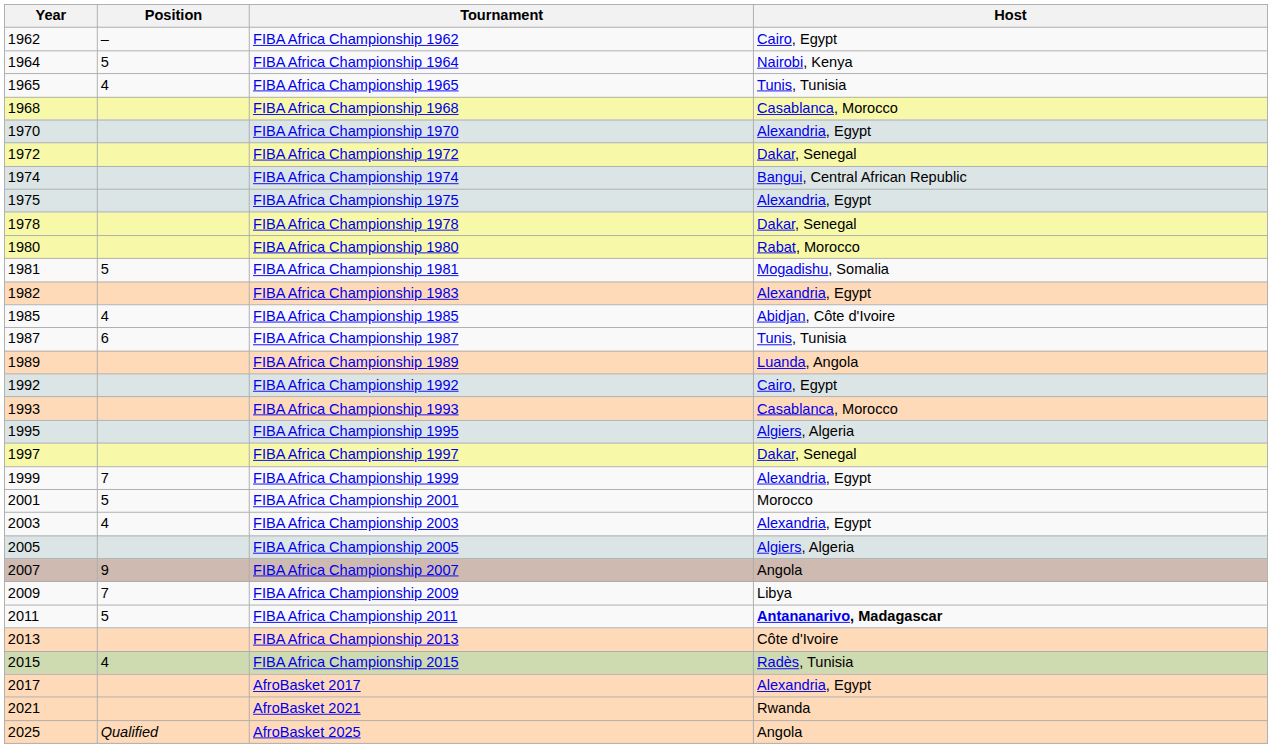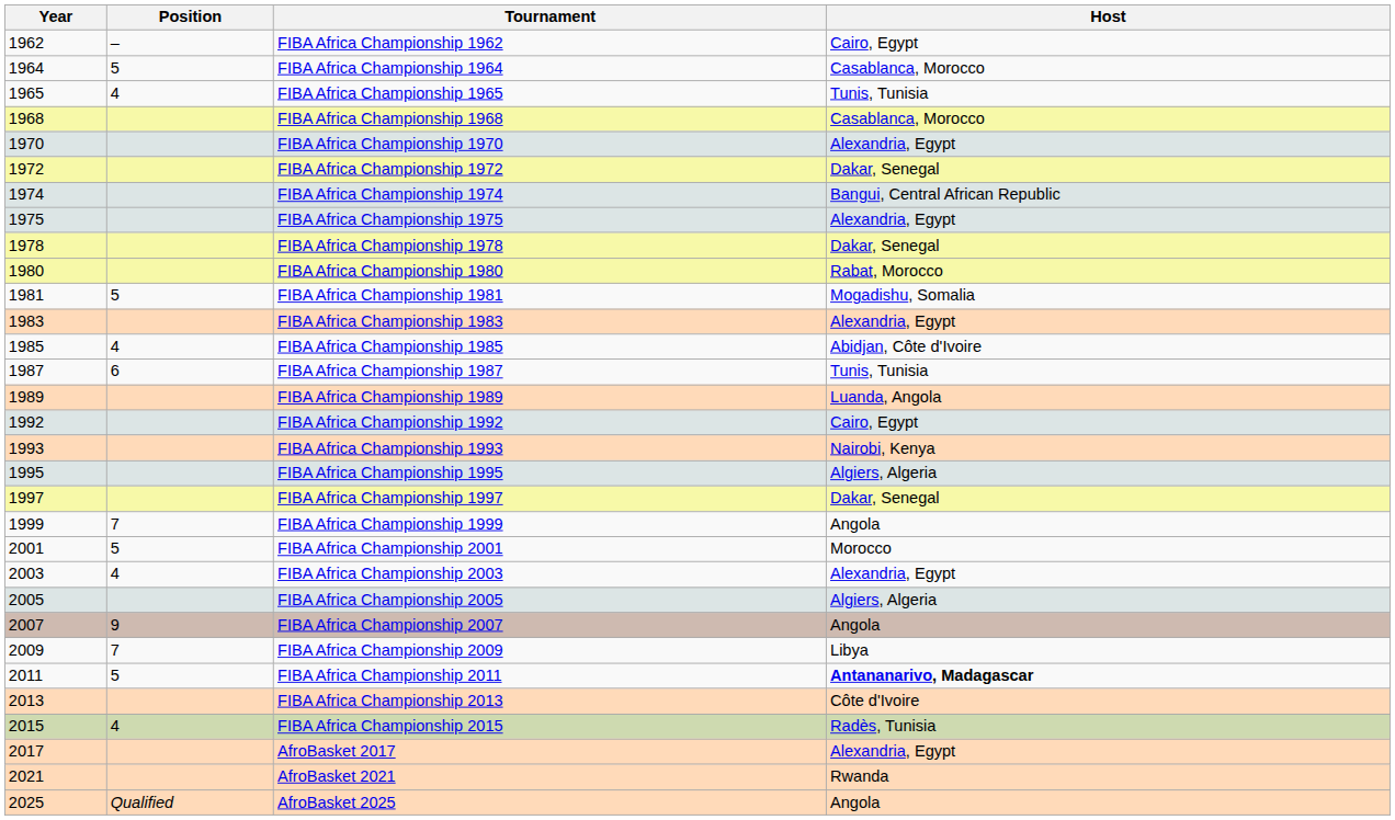 <table class="wikitable" width=70%>
 <tr>
 <th>Year</th>
 <th>Position</th>
 <th>Tournament</th>
 <th>Host</th>
 </tr>
 <tr valign="top" bgcolor=>
 <td>1962</td>
 <td>–</td>
 <td><a href='#'>FIBA Africa Championship 1962</a></td>
 <td><a href='#'>Cairo</a>, Egypt</td>
 </tr>
 <tr valign="top" bgcolor=>
 <td>1964</td>
 <td>5</td>
 <td><a href='#'>FIBA Africa Championship 1964</a></td>
-<td><a href='#'>Nairobi</a>, Kenya</td>
+<td><a href='#'>Casablanca</a>, Morocco</td>
 </tr>
 <tr valign="top" bgcolor=>
 <td>1965</td>
 <td>4</td>
 <td><a href='#'>FIBA Africa Championship 1965</a></td>
 <td><a href='#'>Tunis</a>, Tunisia</td>
 </tr>
 <tr valign="top" bgcolor="#F7F9A8">
 <td>1968</td>
 <td></td>
 <td><a href='#'>FIBA Africa Championship 1968</a></td>
 <td><a href='#'>Casablanca</a>, Morocco</td>
 </tr>
 <tr valign="top" bgcolor="#DCE5E5">
 <td>1970</td>
 <td></td>
 <td><a href='#'>FIBA Africa Championship 1970</a></td>
 <td><a href='#'>Alexandria</a>, Egypt</td>
 </tr>
 <tr valign="top" bgcolor="#F7F9A8">
 <td>1972</td>
 <td></td>
 <td><a href='#'>FIBA Africa Championship 1972</a></td>
 <td><a href='#'>Dakar</a>, Senegal</td>
 </tr>
 <tr valign="top" bgcolor="#DCE5E5">
 <td>1974</td>
 <td></td>
 <td><a href='#'>FIBA Africa Championship 1974</a></td>
 <td><a href='#'>Bangui</a>, Central African Republic</td>
 </tr>
 <tr valign="top" bgcolor="#DCE5E5">
 <td>1975</td>
 <td></td>
 <td><a href='#'>FIBA Africa Championship 1975</a></td>
 <td><a href='#'>Alexandria</a>, Egypt</td>
 </tr>
 <tr valign="top" bgcolor="#F7F9A8">
 <td>1978</td>
 <td></td>
 <td><a href='#'>FIBA Africa Championship 1978</a></td>
 <td><a href='#'>Dakar</a>, Senegal</td>
 </tr>
 <tr valign="top" bgcolor="#F7F9A8">
 <td>1980</td>
 <td></td>
 <td><a href='#'>FIBA Africa Championship 1980</a></td>
 <td><a href='#'>Rabat</a>, Morocco</td>
 </tr>
 <tr valign="top" bgcolor=>
 <td>1981</td>
 <td>5</td>
 <td><a href='#'>FIBA Africa Championship 1981</a></td>
 <td><a href='#'>Mogadishu</a>, Somalia</td>
 </tr>
 <tr valign="top" bgcolor="#FFDAB9">
-<td>1982</td>
+<td>1983</td>
 <td></td>
 <td><a href='#'>FIBA Africa Championship 1983</a></td>
 <td><a href='#'>Alexandria</a>, Egypt</td>
 </tr>
 <tr valign="top" bgcolor=>
 <td>1985</td>
 <td>4</td>
 <td><a href='#'>FIBA Africa Championship 1985</a></td>
 <td><a href='#'>Abidjan</a>, Côte d'Ivoire</td>
 </tr>
 <tr valign="top" bgcolor=>
 <td>1987</td>
 <td>6</td>
 <td><a href='#'>FIBA Africa Championship 1987</a></td>
 <td><a href='#'>Tunis</a>, Tunisia</td>
 </tr>
 <tr valign="top" bgcolor="#FFDAB9">
 <td>1989</td>
 <td></td>
 <td><a href='#'>FIBA Africa Championship 1989</a></td>
 <td><a href='#'>Luanda</a>, Angola</td>
 </tr>
 <tr valign="top" bgcolor="#DCE5E5">
 <td>1992</td>
 <td></td>
 <td><a href='#'>FIBA Africa Championship 1992</a></td>
 <td><a href='#'>Cairo</a>, Egypt</td>
 </tr>
 <tr valign="top" bgcolor="#FFDAB9">
 <td>1993</td>
 <td></td>
 <td><a href='#'>FIBA Africa Championship 1993</a></td>
-<td><a href='#'>Casablanca</a>, Morocco</td>
+<td><a href='#'>Nairobi</a>, Kenya</td>
 </tr>
 <tr valign="top" bgcolor="#DCE5E5">
 <td>1995</td>
 <td></td>
 <td><a href='#'>FIBA Africa Championship 1995</a></td>
 <td><a href='#'>Algiers</a>, Algeria</td>
 </tr>
 <tr valign="top" bgcolor="#F7F9A8">
 <td>1997</td>
 <td></td>
 <td><a href='#'>FIBA Africa Championship 1997</a></td>
 <td><a href='#'>Dakar</a>, Senegal</td>
 </tr>
 <tr valign="top" bgcolor=>
 <td>1999</td>
 <td>7</td>
 <td><a href='#'>FIBA Africa Championship 1999</a></td>
-<td><a href='#'>Alexandria</a>, Egypt</td>
+<td>Angola</td>
 </tr>
 <tr valign="top" bgcolor=>
 <td>2001</td>
 <td>5</td>
 <td><a href='#'>FIBA Africa Championship 2001</a></td>
 <td>Morocco</td>
 </tr>
 <tr valign="top" bgcolor=>
 <td>2003</td>
 <td>4</td>
 <td><a href='#'>FIBA Africa Championship 2003</a></td>
 <td><a href='#'>Alexandria</a>, Egypt</td>
 </tr>
 <tr valign="top" bgcolor="#DCE5E5">
 <td>2005</td>
 <td></td>
 <td><a href='#'>FIBA Africa Championship 2005</a></td>
 <td><a href='#'>Algiers</a>, Algeria</td>
 </tr>
 <tr valign="top" bgcolor="#CEBAB0">
 <td>2007</td>
 <td>9</td>
 <td><a href='#'>FIBA Africa Championship 2007</a></td>
 <td>Angola</td>
 </tr>
 <tr valign="top" bgcolor=>
 <td>2009</td>
 <td>7</td>
 <td><a href='#'>FIBA Africa Championship 2009</a></td>
 <td>Libya</td>
 </tr>
 <tr valign="top" bgcolor=>
 <td>2011</td>
 <td>5</td>
 <td><a href='#'>FIBA Africa Championship 2011</a></td>
 <td><strong><a href='#'>Antananarivo</a>, Madagascar</strong></td>
 </tr>
 <tr valign="top" bgcolor="#FFDAB9">
 <td>2013</td>
 <td></td>
 <td><a href='#'>FIBA Africa Championship 2013</a></td>
 <td>Côte d'Ivoire</td>
 </tr>
 <tr valign="top" bgcolor="#CEDAB0">
 <td>2015</td>
 <td>4</td>
 <td><a href='#'>FIBA Africa Championship 2015</a></td>
 <td><a href='#'>Radès</a>, Tunisia</td>
 </tr>
 <tr valign="top" bgcolor= "#FFDAB9">
 <td>2017</td>
 <td></td>
 <td><a href='#'>AfroBasket 2017</a></td>
 <td><a href='#'>Alexandria</a>, Egypt</td>
 </tr>
 <tr valign="top" bgcolor= "#FFDAB9">
 <td>2021</td>
 <td></td>
 <td><a href='#'>AfroBasket 2021</a></td>
 <td>Rwanda</td>
 </tr>
 <tr valign="top" bgcolor= "#FFDAB9">
 <td>2025</td>
 <td><em>Qualified</em></td>
 <td><a href='#'>AfroBasket 2025</a></td>
 <td>Angola</td>
 </tr>
 </table>
